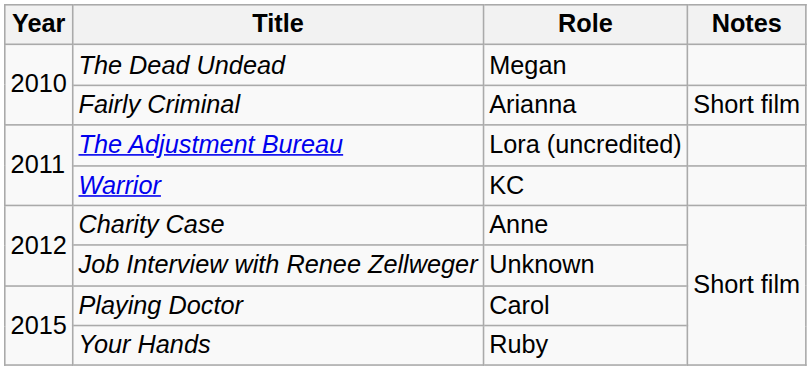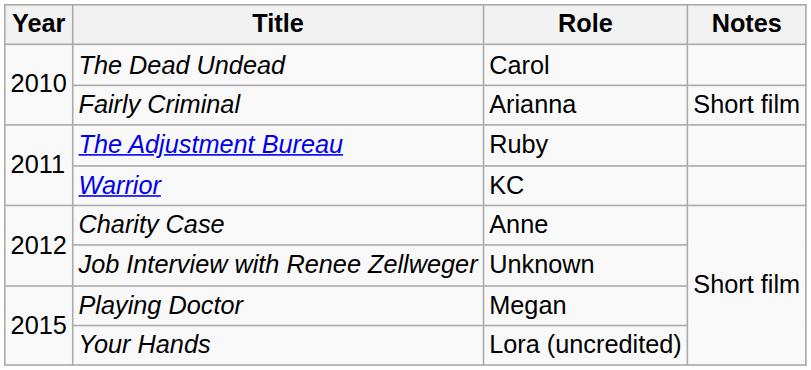 <table class="wikitable sortable">
 <tr>
 <th>Year</th>
 <th>Title</th>
 <th>Role</th>
 <th class="unsortable">Notes</th>
 </tr>
 <tr>
 <td rowspan="2">2010</td>
 <td><em>The Dead Undead</em></td>
-<td>Megan</td>
+<td>Carol</td>
 <td></td>
 </tr>
 <tr>
 <td><em>Fairly Criminal</em></td>
 <td>Arianna</td>
 <td>Short film</td>
 </tr>
 <tr>
 <td rowspan="2">2011</td>
 <td><em><a href='#'>The Adjustment Bureau</a></em></td>
-<td>Lora (uncredited)</td>
+<td>Ruby</td>
 <td></td>
 </tr>
 <tr>
 <td><em><a href='#'>Warrior</a></em></td>
 <td>KC</td>
 <td></td>
 </tr>
 <tr>
 <td rowspan="2">2012</td>
 <td><em>Charity Case</em></td>
 <td>Anne</td>
 <td rowspan="4">Short film</td>
 </tr>
 <tr>
 <td><em>Job Interview with Renee Zellweger</em></td>
 <td>Unknown</td>
 </tr>
 <tr>
 <td rowspan="2">2015</td>
 <td><em>Playing Doctor</em></td>
-<td>Carol</td>
+<td>Megan</td>
 </tr>
 <tr>
 <td><em>Your Hands</em></td>
-<td>Ruby</td>
+<td>Lora (uncredited)</td>
 </tr>
 </table>
